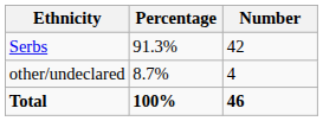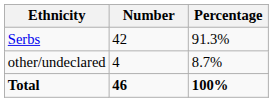 <table class="wikitable">
 <tr>
 <th width="100px">Ethnicity</th>
+<th width="80px">Number</th>
 <th width="80px">Percentage</th>
-<th width="80px">Number</th>
 </tr>
 <tr>
 <td><a href='#'>Serbs</a></td>
+<td>42</td>
 <td>91.3%</td>
-<td>42</td>
 </tr>
 <tr>
 <td>other/undeclared</td>
+<td>4</td>
 <td>8.7%</td>
-<td>4</td>
 </tr>
 <tr>
 <td><strong>Total</strong></td>
+<td><strong>46</strong></td>
 <td><strong>100%</strong></td>
-<td><strong>46</strong></td>
 </tr>
 </table>
